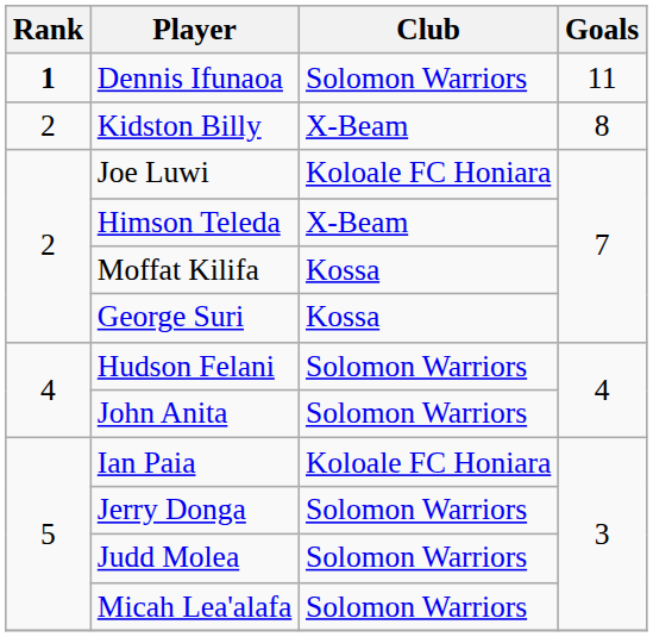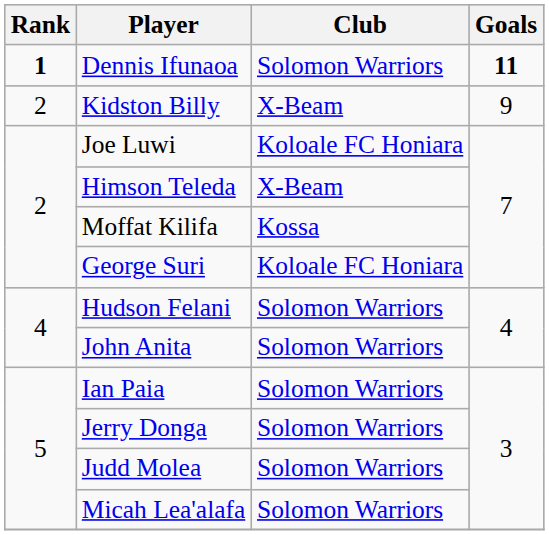 <table class="wikitable" style="text-align:center">
 <tr>
 <th>Rank</th>
 <th>Player</th>
 <th>Club</th>
 <th>Goals</th>
 </tr>
 <tr>
 <td><strong>1</strong></td>
 <td align="left"> <a href='#'>Dennis Ifunaoa</a></td>
 <td align="left"><a href='#'>Solomon Warriors</a></td>
-<td>11</td>
+<td><strong>11</strong></td>
 </tr>
 <tr>
 <td>2</td>
 <td align="left"> <a href='#'>Kidston Billy</a></td>
 <td align="left"><a href='#'>X-Beam</a></td>
-<td>8</td>
+<td>9</td>
 </tr>
 <tr>
 <td rowspan="4">2</td>
 <td align="left"> Joe Luwi</td>
 <td align="left"><a href='#'>Koloale FC Honiara</a></td>
 <td rowspan="4">7</td>
 </tr>
 <tr>
 <td align="left"> <a href='#'>Himson Teleda</a></td>
 <td align="left"><a href='#'>X-Beam</a></td>
 </tr>
 <tr>
 <td align="left"> Moffat Kilifa</td>
 <td align="left"><a href='#'>Kossa</a></td>
 </tr>
 <tr>
 <td align="left"> <a href='#'>George Suri</a></td>
-<td align="left"><a href='#'>Kossa</a></td>
+<td align="left"><a href='#'>Koloale FC Honiara</a></td>
 </tr>
 <tr>
 <td rowspan="2">4</td>
 <td align="left"> <a href='#'>Hudson Felani</a></td>
 <td align="left"><a href='#'>Solomon Warriors</a></td>
 <td rowspan="2">4</td>
 </tr>
 <tr>
 <td align="left"> <a href='#'>John Anita</a></td>
 <td align="left"><a href='#'>Solomon Warriors</a></td>
 </tr>
 <tr>
 <td rowspan="4">5</td>
 <td align="left"> <a href='#'>Ian Paia</a></td>
-<td align="left"><a href='#'>Koloale FC Honiara</a></td>
+<td align="left"><a href='#'>Solomon Warriors</a></td>
 <td rowspan="4">3</td>
 </tr>
 <tr>
 <td align="left"> <a href='#'>Jerry Donga</a></td>
 <td align="left"><a href='#'>Solomon Warriors</a></td>
 </tr>
 <tr>
 <td align="left"> <a href='#'>Judd Molea</a></td>
 <td align="left"><a href='#'>Solomon Warriors</a></td>
 </tr>
 <tr>
 <td align="left"> <a href='#'>Micah Lea'alafa</a></td>
 <td align="left"><a href='#'>Solomon Warriors</a></td>
 </tr>
 <tr>
 </tr>
 </table>
